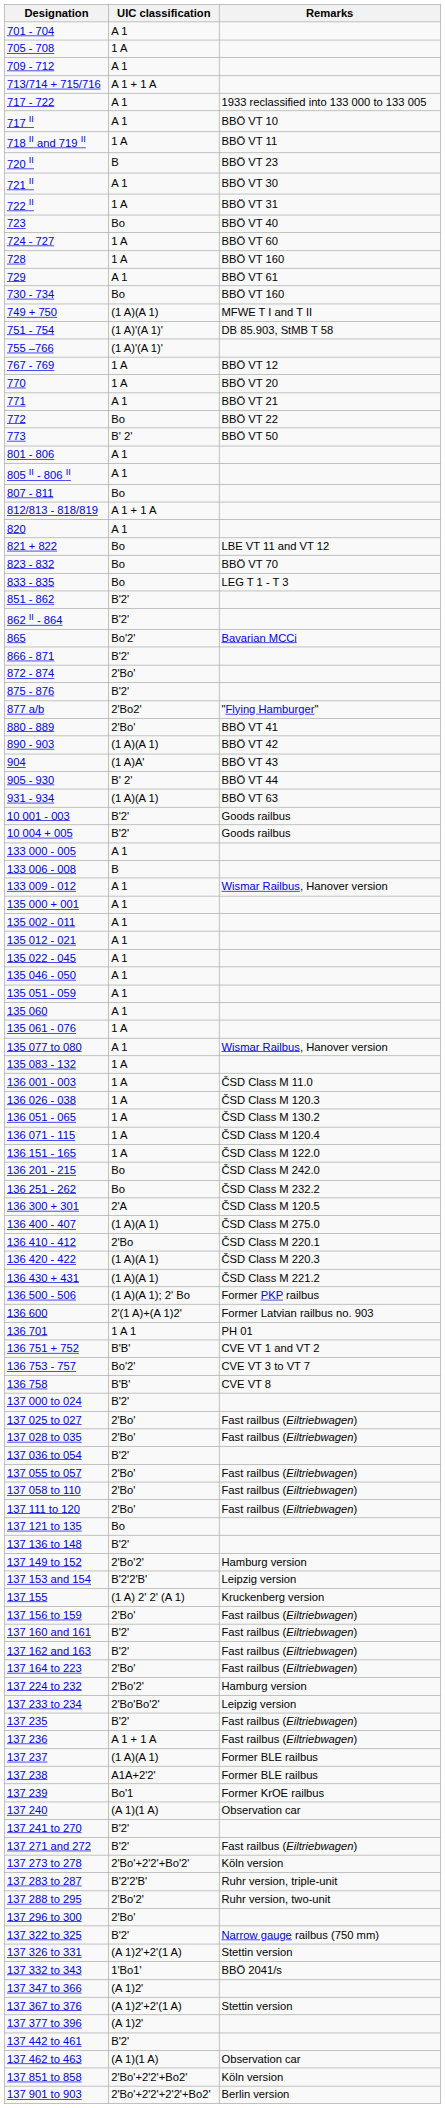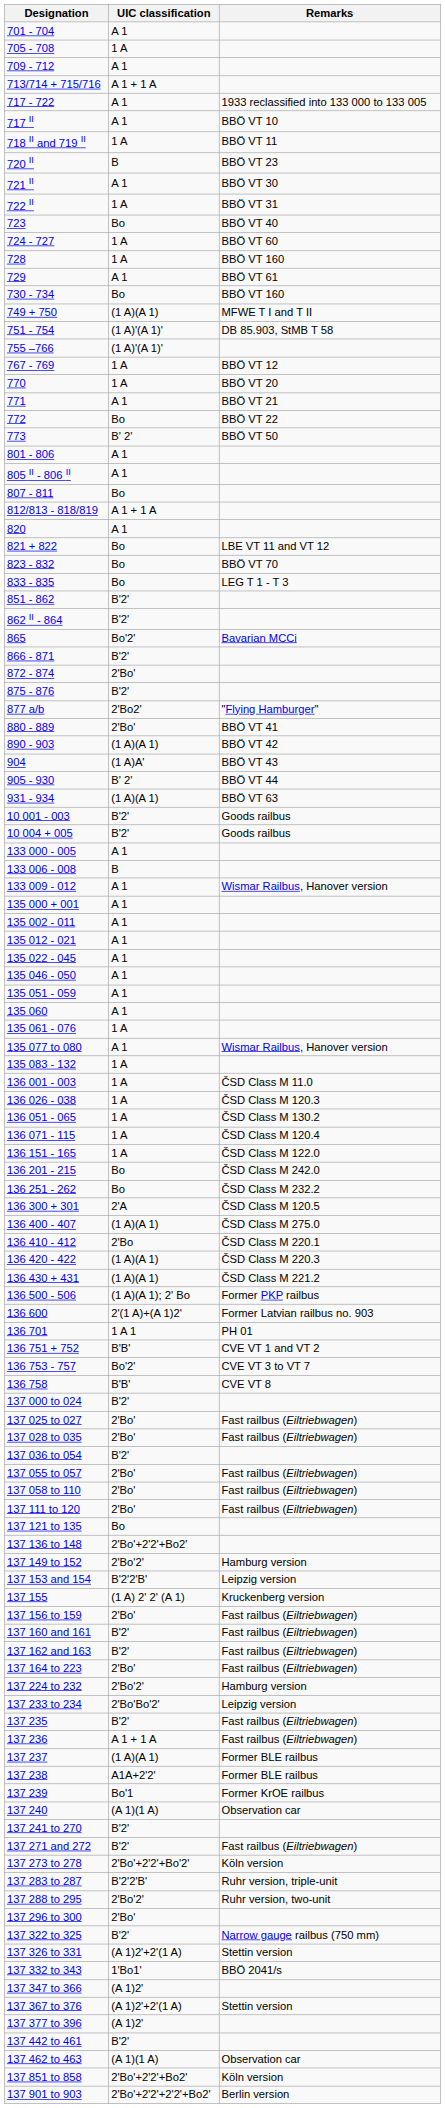 <table class="wikitable"  width="100%">
 <tr class="hintergrundfarbe6">
 <th>Designation</th>
 <th>UIC classification</th>
 <th>Remarks</th>
 </tr>
 <tr>
 <td><a href='#'>701 - 704</a></td>
 <td>A 1</td>
 <td></td>
 </tr>
 <tr>
 <td><a href='#'>705 - 708</a></td>
 <td>1 A</td>
 <td></td>
 </tr>
 <tr>
 <td><a href='#'>709 - 712</a></td>
 <td>A 1</td>
 <td></td>
 </tr>
 <tr>
 <td><a href='#'>713/714 + 715/716</a></td>
 <td>A 1 + 1 A</td>
 <td></td>
 </tr>
 <tr>
 <td><a href='#'>717 - 722</a></td>
 <td>A 1</td>
 <td>1933 reclassified into 133 000 to 133 005</td>
 </tr>
 <tr>
 <td><a href='#'>717 <sup>II</sup></a></td>
 <td>A 1</td>
 <td>BBÖ VT 10</td>
 </tr>
 <tr>
 <td><a href='#'>718 <sup>II</sup> and 719 <sup>II</sup></a></td>
 <td>1 A</td>
 <td>BBÖ VT 11</td>
 </tr>
 <tr>
 <td><a href='#'>720 <sup>II</sup></a></td>
 <td>B</td>
 <td>BBÖ VT 23</td>
 </tr>
 <tr>
 <td><a href='#'>721 <sup>II</sup></a></td>
 <td>A 1</td>
 <td>BBÖ VT 30</td>
 </tr>
 <tr>
 <td><a href='#'>722 <sup>II</sup></a></td>
 <td>1 A</td>
 <td>BBÖ VT 31</td>
 </tr>
 <tr>
 <td><a href='#'>723</a></td>
 <td>Bo</td>
 <td>BBÖ VT 40</td>
 </tr>
 <tr>
 <td><a href='#'>724 - 727</a></td>
 <td>1 A</td>
 <td>BBÖ VT 60</td>
 </tr>
 <tr>
 <td><a href='#'>728</a></td>
 <td>1 A</td>
 <td>BBÖ VT 160</td>
 </tr>
 <tr>
 <td><a href='#'>729</a></td>
 <td>A 1</td>
 <td>BBÖ VT 61</td>
 </tr>
 <tr>
 <td><a href='#'>730 - 734</a></td>
 <td>Bo</td>
 <td>BBÖ VT 160</td>
 </tr>
 <tr>
 <td><a href='#'>749 + 750</a></td>
 <td>(1 A)(A 1)</td>
 <td>MFWE T I and T II</td>
 </tr>
 <tr>
 <td><a href='#'>751 - 754</a></td>
 <td>(1 A)'(A 1)'</td>
 <td>DB 85.903, StMB T 58</td>
 </tr>
 <tr>
 <td><a href='#'>755 –766</a></td>
 <td>(1 A)'(A 1)'</td>
 <td></td>
 </tr>
 <tr>
 <td><a href='#'>767 - 769</a></td>
 <td>1 A</td>
 <td>BBÖ VT 12</td>
 </tr>
 <tr>
 <td><a href='#'>770</a></td>
 <td>1 A</td>
 <td>BBÖ VT 20</td>
 </tr>
 <tr>
 <td><a href='#'>771</a></td>
 <td>A 1</td>
 <td>BBÖ VT 21</td>
 </tr>
 <tr>
 <td><a href='#'>772</a></td>
 <td>Bo</td>
 <td>BBÖ VT 22</td>
 </tr>
 <tr>
 <td><a href='#'>773</a></td>
 <td>B' 2'</td>
 <td>BBÖ VT 50</td>
 </tr>
 <tr>
 <td><a href='#'>801 - 806</a></td>
 <td>A 1</td>
 <td></td>
 </tr>
 <tr>
 <td><a href='#'>805 <sup>II</sup> - 806 <sup>II</sup></a></td>
 <td>A 1</td>
 <td></td>
 </tr>
 <tr>
 <td><a href='#'>807 - 811</a></td>
 <td>Bo</td>
 <td></td>
 </tr>
 <tr>
 <td><a href='#'>812/813 - 818/819</a></td>
 <td>A 1 + 1 A</td>
 <td></td>
 </tr>
 <tr>
 <td><a href='#'>820</a></td>
 <td>A 1</td>
 <td></td>
 </tr>
 <tr>
 <td><a href='#'>821 + 822</a></td>
 <td>Bo</td>
 <td>LBE VT 11 and VT 12</td>
 </tr>
 <tr>
 <td><a href='#'>823 - 832</a></td>
 <td>Bo</td>
 <td>BBÖ VT 70</td>
 </tr>
 <tr>
 <td><a href='#'>833 - 835</a></td>
 <td>Bo</td>
 <td>LEG T 1  - T 3</td>
 </tr>
 <tr>
 <td><a href='#'>851 - 862</a></td>
 <td>B'2'</td>
 <td></td>
 </tr>
 <tr>
 <td><a href='#'>862 <sup>II</sup> - 864</a></td>
 <td>B'2'</td>
 <td></td>
 </tr>
 <tr>
 <td><a href='#'>865</a></td>
 <td>Bo'2'</td>
 <td><a href='#'>Bavarian MCCi</a></td>
 </tr>
 <tr>
 <td><a href='#'>866 - 871</a></td>
 <td>B'2'</td>
 <td></td>
 </tr>
 <tr>
 <td><a href='#'>872 - 874</a></td>
 <td>2'Bo'</td>
 <td></td>
 </tr>
 <tr>
 <td><a href='#'>875 - 876</a></td>
 <td>B'2'</td>
 <td></td>
 </tr>
 <tr>
 <td><a href='#'>877 a/b</a></td>
 <td>2'Bo2'</td>
 <td>"<a href='#'>Flying Hamburger</a>"</td>
 </tr>
 <tr>
 <td><a href='#'>880 - 889</a></td>
 <td>2'Bo'</td>
 <td>BBÖ VT 41</td>
 </tr>
 <tr>
 <td><a href='#'>890 - 903</a></td>
 <td>(1 A)(A 1)</td>
 <td>BBÖ VT 42</td>
 </tr>
 <tr>
 <td><a href='#'>904</a></td>
 <td>(1 A)A'</td>
 <td>BBÖ VT 43</td>
 </tr>
 <tr>
 <td><a href='#'>905 - 930</a></td>
 <td>B' 2'</td>
 <td>BBÖ VT 44</td>
 </tr>
 <tr>
 <td><a href='#'>931 - 934</a></td>
 <td>(1 A)(A 1)</td>
 <td>BBÖ VT 63</td>
 </tr>
 <tr>
 <td><a href='#'>10 001 - 003</a></td>
 <td>B'2'</td>
 <td>Goods railbus</td>
 </tr>
 <tr>
 <td><a href='#'>10 004 + 005</a></td>
 <td>B'2'</td>
 <td>Goods railbus</td>
 </tr>
 <tr>
 <td><a href='#'>133 000 - 005</a></td>
 <td>A 1</td>
 <td></td>
 </tr>
 <tr>
 <td><a href='#'>133 006 - 008</a></td>
 <td>B</td>
 <td></td>
 </tr>
 <tr>
 <td><a href='#'>133 009 - 012</a></td>
 <td>A 1</td>
 <td><a href='#'>Wismar Railbus</a>, Hanover version</td>
 </tr>
 <tr>
 <td><a href='#'>135 000 + 001</a></td>
 <td>A 1</td>
 <td></td>
 </tr>
 <tr>
 <td><a href='#'>135 002 - 011</a></td>
 <td>A 1</td>
 <td></td>
 </tr>
 <tr>
 <td><a href='#'>135 012 - 021</a></td>
 <td>A 1</td>
 <td></td>
 </tr>
 <tr>
 <td><a href='#'>135 022 - 045</a></td>
 <td>A 1</td>
 <td></td>
 </tr>
 <tr>
 <td><a href='#'>135 046 - 050</a></td>
 <td>A 1</td>
 <td></td>
 </tr>
 <tr>
 <td><a href='#'>135 051 - 059</a></td>
 <td>A 1</td>
 <td></td>
 </tr>
 <tr>
 <td><a href='#'>135 060</a></td>
 <td>A 1</td>
 <td></td>
 </tr>
 <tr>
 <td><a href='#'>135 061 - 076</a></td>
 <td>1 A</td>
 <td></td>
 </tr>
 <tr>
 <td><a href='#'>135 077 to 080</a></td>
 <td>A 1</td>
 <td><a href='#'>Wismar Railbus</a>, Hanover version</td>
 </tr>
 <tr>
 <td><a href='#'>135 083 - 132</a></td>
 <td>1 A</td>
 <td></td>
 </tr>
 <tr>
 <td><a href='#'>136 001 - 003</a></td>
 <td>1 A</td>
 <td>ČSD Class M 11.0</td>
 </tr>
 <tr>
 <td><a href='#'>136 026 - 038</a></td>
 <td>1 A</td>
 <td>ČSD Class M 120.3</td>
 </tr>
 <tr>
 <td><a href='#'>136 051 - 065</a></td>
 <td>1 A</td>
 <td>ČSD Class M 130.2</td>
 </tr>
 <tr>
 <td><a href='#'>136 071 - 115</a></td>
 <td>1 A</td>
 <td>ČSD Class M 120.4</td>
 </tr>
 <tr>
 <td><a href='#'>136 151 - 165</a></td>
 <td>1 A</td>
 <td>ČSD Class M 122.0</td>
 </tr>
 <tr>
 <td><a href='#'>136 201 - 215</a></td>
 <td>Bo</td>
 <td>ČSD Class M 242.0</td>
 </tr>
 <tr>
 <td><a href='#'>136 251 - 262</a></td>
 <td>Bo</td>
 <td>ČSD Class M 232.2</td>
 </tr>
 <tr>
 <td><a href='#'>136 300 + 301</a></td>
 <td>2'A</td>
 <td>ČSD Class M 120.5</td>
 </tr>
 <tr>
 <td><a href='#'>136 400 - 407</a></td>
 <td>(1 A)(A 1)</td>
 <td>ČSD Class M 275.0</td>
 </tr>
 <tr>
 <td><a href='#'>136 410 - 412</a></td>
 <td>2'Bo</td>
 <td>ČSD Class M 220.1</td>
 </tr>
 <tr>
 <td><a href='#'>136 420 - 422</a></td>
 <td>(1 A)(A 1)</td>
 <td>ČSD Class M 220.3</td>
 </tr>
 <tr>
 <td><a href='#'>136 430 + 431</a></td>
 <td>(1 A)(A 1)</td>
 <td>ČSD Class M 221.2</td>
 </tr>
 <tr>
 <td><a href='#'>136 500 - 506</a></td>
 <td>(1 A)(A 1); 2' Bo</td>
 <td>Former <a href='#'>PKP</a> railbus</td>
 </tr>
 <tr>
 <td><a href='#'>136 600</a></td>
 <td>2'(1 A)+(A 1)2'</td>
 <td>Former Latvian railbus no. 903</td>
 </tr>
 <tr>
 <td><a href='#'>136 701</a></td>
 <td>1 A 1</td>
 <td>PH 01</td>
 </tr>
 <tr>
 <td><a href='#'>136 751 + 752</a></td>
 <td>B'B'</td>
 <td>CVE VT 1 and VT 2</td>
 </tr>
 <tr>
 <td><a href='#'>136 753 - 757</a></td>
 <td>Bo'2'</td>
 <td>CVE VT 3 to VT 7</td>
 </tr>
 <tr>
 <td><a href='#'>136 758</a></td>
 <td>B'B'</td>
 <td>CVE VT 8</td>
 </tr>
 <tr>
 <td><a href='#'>137 000 to 024</a></td>
 <td>B'2'</td>
 <td></td>
 </tr>
 <tr>
 <td><a href='#'>137 025 to 027</a></td>
 <td>2'Bo'</td>
 <td>Fast railbus (<em>Eiltriebwagen</em>)</td>
 </tr>
 <tr>
 <td><a href='#'>137 028 to 035</a></td>
 <td>2'Bo'</td>
 <td>Fast railbus (<em>Eiltriebwagen</em>)</td>
 </tr>
 <tr>
 <td><a href='#'>137 036 to 054</a></td>
 <td>B'2'</td>
 <td></td>
 </tr>
 <tr>
 <td><a href='#'>137 055 to 057</a></td>
 <td>2'Bo'</td>
 <td>Fast railbus (<em>Eiltriebwagen</em>)</td>
 </tr>
 <tr>
 <td><a href='#'>137 058 to 110</a></td>
 <td>2'Bo'</td>
 <td>Fast railbus (<em>Eiltriebwagen</em>)</td>
 </tr>
 <tr>
 <td><a href='#'>137 111 to 120</a></td>
 <td>2'Bo'</td>
 <td>Fast railbus (<em>Eiltriebwagen</em>)</td>
 </tr>
 <tr>
 <td><a href='#'>137 121 to 135</a></td>
 <td>Bo</td>
 <td></td>
 </tr>
 <tr>
 <td><a href='#'>137 136 to 148</a></td>
-<td>B'2'</td>
+<td>2'Bo'+2'2'+Bo2'</td>
 <td></td>
 </tr>
 <tr>
 <td><a href='#'>137 149 to 152</a></td>
 <td>2'Bo'2'</td>
 <td>Hamburg version</td>
 </tr>
 <tr>
 <td><a href='#'>137 153 and 154</a></td>
 <td>B'2'2'B'</td>
 <td>Leipzig version</td>
 </tr>
 <tr>
 <td><a href='#'>137 155</a></td>
 <td>(1 A) 2' 2' (A 1)</td>
 <td>Kruckenberg version</td>
 </tr>
 <tr>
 <td><a href='#'>137 156 to 159</a></td>
 <td>2'Bo'</td>
 <td>Fast railbus (<em>Eiltriebwagen</em>)</td>
 </tr>
 <tr>
 <td><a href='#'>137 160 and 161</a></td>
 <td>B'2'</td>
 <td>Fast railbus (<em>Eiltriebwagen</em>)</td>
 </tr>
 <tr>
 <td><a href='#'>137 162 and 163</a></td>
 <td>B'2'</td>
 <td>Fast railbus (<em>Eiltriebwagen</em>)</td>
 </tr>
 <tr>
 <td><a href='#'>137 164 to 223</a></td>
 <td>2'Bo'</td>
 <td>Fast railbus (<em>Eiltriebwagen</em>)</td>
 </tr>
 <tr>
 <td><a href='#'>137 224 to 232</a></td>
 <td>2'Bo'2'</td>
 <td>Hamburg version</td>
 </tr>
 <tr>
 <td><a href='#'>137 233 to 234</a></td>
 <td>2'Bo'Bo'2'</td>
 <td>Leipzig version</td>
 </tr>
 <tr>
 <td><a href='#'>137 235</a></td>
 <td>B'2'</td>
 <td>Fast railbus (<em>Eiltriebwagen</em>)</td>
 </tr>
 <tr>
 <td><a href='#'>137 236</a></td>
 <td>A 1 + 1 A</td>
 <td>Fast railbus (<em>Eiltriebwagen</em>)</td>
 </tr>
 <tr>
 <td><a href='#'>137 237</a></td>
 <td>(1 A)(A 1)</td>
 <td>Former BLE railbus</td>
 </tr>
 <tr>
 <td><a href='#'>137 238</a></td>
 <td>A1A+2'2'</td>
 <td>Former BLE railbus</td>
 </tr>
 <tr>
 <td><a href='#'>137 239</a></td>
 <td>Bo'1</td>
 <td>Former KrOE railbus</td>
 </tr>
 <tr>
 <td><a href='#'>137 240</a></td>
 <td>(A 1)(1 A)</td>
 <td>Observation car</td>
 </tr>
 <tr>
 <td><a href='#'>137 241 to 270</a></td>
 <td>B'2'</td>
 <td></td>
 </tr>
 <tr>
 <td><a href='#'>137 271 and 272</a></td>
 <td>B'2'</td>
 <td>Fast railbus  (<em>Eiltriebwagen</em>)</td>
 </tr>
 <tr>
 <td><a href='#'>137 273 to 278</a></td>
 <td>2'Bo'+2'2'+Bo'2'</td>
 <td>Köln version</td>
 </tr>
 <tr>
 <td><a href='#'>137 283 to 287</a></td>
 <td>B'2'2'B'</td>
 <td>Ruhr version, triple-unit</td>
 </tr>
 <tr>
 <td><a href='#'>137 288 to 295</a></td>
 <td>2'Bo'2'</td>
 <td>Ruhr version, two-unit</td>
 </tr>
 <tr>
 <td><a href='#'>137 296 to 300</a></td>
 <td>2'Bo'</td>
 <td></td>
 </tr>
 <tr>
 <td><a href='#'>137 322 to 325</a></td>
 <td>B'2'</td>
 <td><a href='#'>Narrow gauge</a> railbus (750 mm)</td>
 </tr>
 <tr>
 <td><a href='#'>137 326 to 331</a></td>
 <td>(A 1)2'+2'(1 A)</td>
 <td>Stettin version</td>
 </tr>
 <tr>
 <td><a href='#'>137 332 to 343</a></td>
 <td>1'Bo1'</td>
 <td>BBÖ 2041/s</td>
 </tr>
 <tr>
 <td><a href='#'>137 347 to 366</a></td>
 <td>(A 1)2'</td>
 <td></td>
 </tr>
 <tr>
 <td><a href='#'>137 367 to 376</a></td>
 <td>(A 1)2'+2'(1 A)</td>
 <td>Stettin version</td>
 </tr>
 <tr>
 <td><a href='#'>137 377 to 396</a></td>
 <td>(A 1)2'</td>
 <td></td>
 </tr>
 <tr>
 <td><a href='#'>137 442 to 461</a></td>
 <td>B'2'</td>
 <td></td>
 </tr>
 <tr>
 <td><a href='#'>137 462 to 463</a></td>
 <td>(A 1)(1 A)</td>
 <td>Observation car</td>
 </tr>
 <tr>
 <td><a href='#'>137 851 to 858</a></td>
 <td>2'Bo'+2'2'+Bo2'</td>
 <td>Köln version</td>
 </tr>
 <tr>
 <td><a href='#'>137 901 to 903</a></td>
 <td>2'Bo'+2'2'+2'2'+Bo2'</td>
 <td>Berlin version</td>
 </tr>
 </table>
